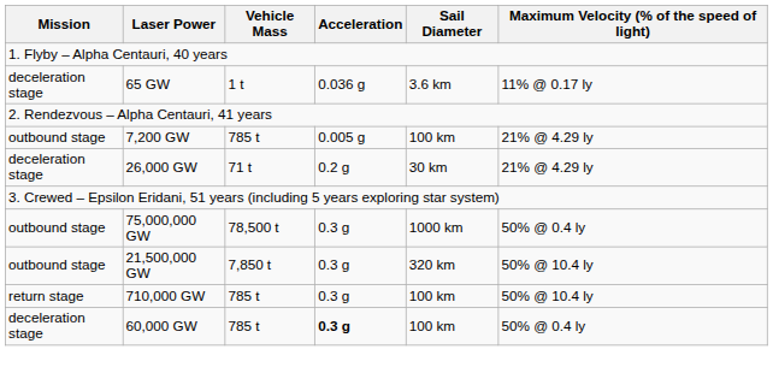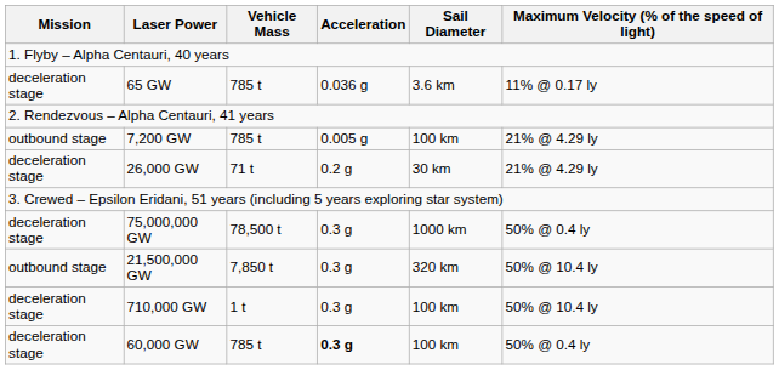 <table class="wikitable">
 <tr>
 <th>Mission</th>
 <th>Laser Power</th>
 <th>Vehicle Mass</th>
 <th>Acceleration</th>
 <th>Sail Diameter</th>
 <th>Maximum Velocity (% of the speed of light)</th>
 </tr>
 <tr>
 <td colspan=6>1. Flyby – Alpha Centauri, 40 years</td>
 </tr>
 <tr>
 <td>deceleration stage</td>
 <td>65 GW</td>
-<td>1 t</td>
+<td>785 t</td>
 <td>0.036 g</td>
 <td>3.6 km</td>
 <td>11% @ 0.17 ly</td>
 </tr>
 <tr>
 <td colspan=6>2. Rendezvous – Alpha Centauri, 41 years</td>
 </tr>
 <tr>
 <td>outbound stage</td>
 <td>7,200 GW</td>
 <td>785 t</td>
 <td>0.005 g</td>
 <td>100 km</td>
 <td>21% @ 4.29 ly</td>
 </tr>
 <tr>
 <td>deceleration stage</td>
 <td>26,000 GW</td>
 <td>71 t</td>
 <td>0.2 g</td>
 <td>30 km</td>
 <td>21% @ 4.29 ly</td>
 </tr>
 <tr>
 <td colspan=6>3. Crewed – Epsilon Eridani, 51 years (including 5 years exploring star system)</td>
 </tr>
 <tr>
-<td>outbound stage</td>
+<td>deceleration stage</td>
 <td>75,000,000 GW</td>
 <td>78,500 t</td>
 <td>0.3 g</td>
 <td>1000 km</td>
 <td>50% @ 0.4 ly</td>
 </tr>
 <tr>
 <td>outbound stage</td>
 <td>21,500,000 GW</td>
 <td>7,850 t</td>
 <td>0.3 g</td>
 <td>320 km</td>
 <td>50% @ 10.4 ly</td>
 </tr>
 <tr>
-<td>return stage</td>
+<td>deceleration stage</td>
 <td>710,000 GW</td>
-<td>785 t</td>
+<td>1 t</td>
 <td>0.3 g</td>
 <td>100 km</td>
 <td>50% @ 10.4 ly</td>
 </tr>
 <tr>
 <td>deceleration stage</td>
 <td>60,000 GW</td>
 <td>785 t</td>
 <td><strong>0.3 g</strong></td>
 <td>100 km</td>
 <td>50% @ 0.4 ly</td>
 </tr>
 </table>
